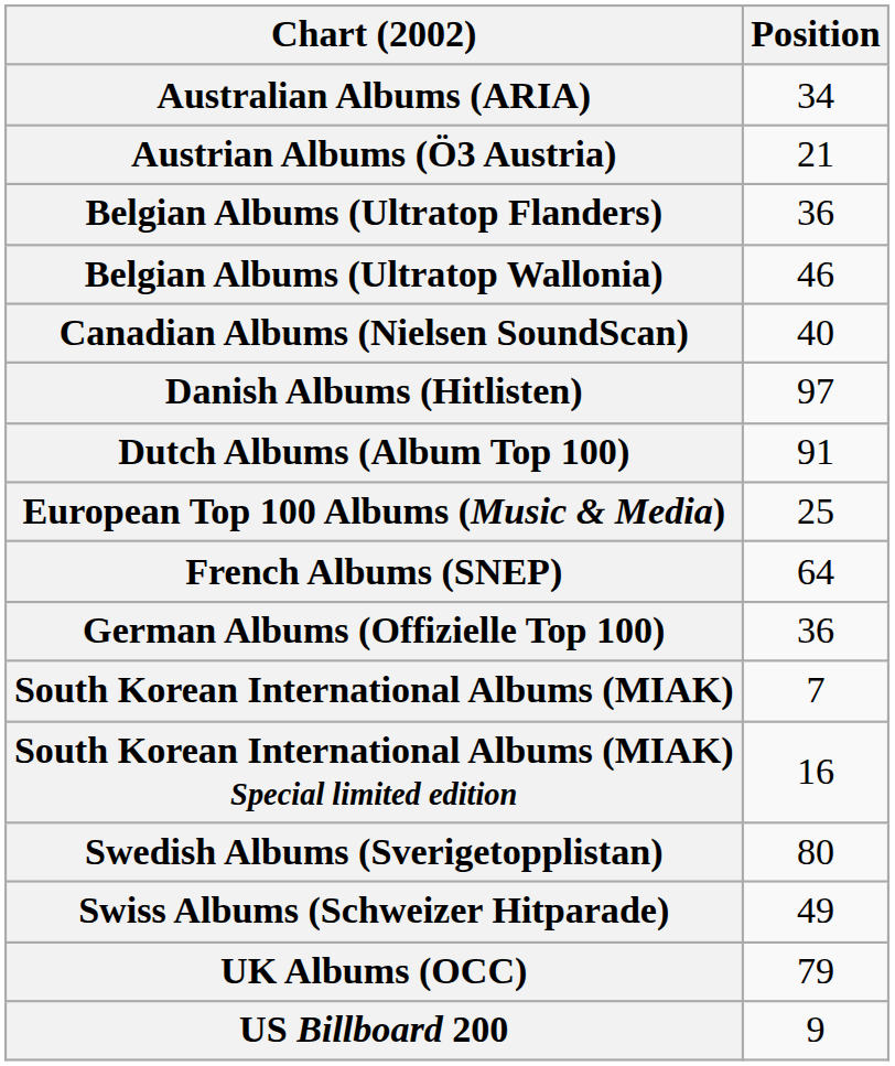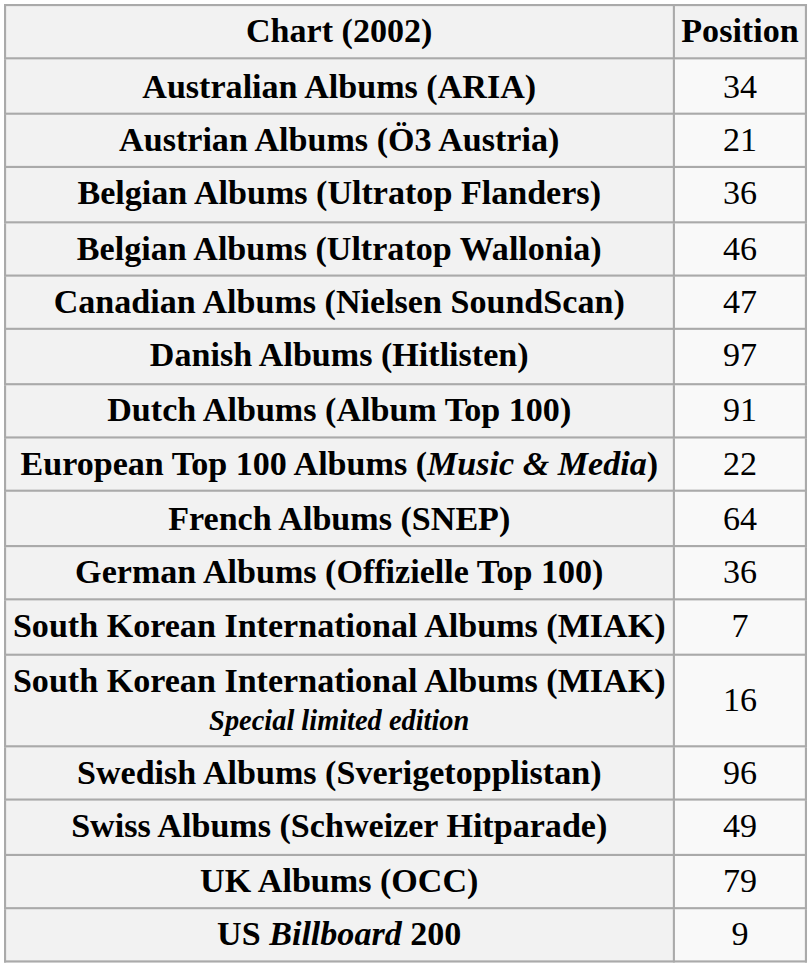 <table class="wikitable sortable plainrowheaders" style="text-align:center">
 <tr>
 <th scope="col">Chart (2002)</th>
 <th scope="col">Position</th>
 </tr>
 <tr>
 <th scope="row">Australian Albums (ARIA)</th>
 <td>34</td>
 </tr>
 <tr>
 <th scope="row">Austrian Albums (Ö3 Austria)</th>
 <td>21</td>
 </tr>
 <tr>
 <th scope="row">Belgian Albums (Ultratop Flanders)</th>
 <td>36</td>
 </tr>
 <tr>
 <th scope="row">Belgian Albums (Ultratop Wallonia)</th>
 <td>46</td>
 </tr>
 <tr>
 <th scope="row">Canadian Albums (Nielsen SoundScan)</th>
-<td>40</td>
+<td>47</td>
 </tr>
 <tr>
 <th scope="row">Danish Albums (Hitlisten)</th>
 <td>97</td>
 </tr>
 <tr>
 <th scope="row">Dutch Albums (Album Top 100)</th>
 <td>91</td>
 </tr>
 <tr>
 <th scope="row">European Top 100 Albums (<em>Music & Media</em>)</th>
-<td>25</td>
+<td>22</td>
 </tr>
 <tr>
 <th scope="row">French Albums (SNEP)</th>
 <td>64</td>
 </tr>
 <tr>
 <th scope="row">German Albums (Offizielle Top 100)</th>
 <td>36</td>
 </tr>
 <tr>
 <th scope="row">South Korean International Albums (MIAK)</th>
 <td>7</td>
 </tr>
 <tr>
 <th scope="row">South Korean International Albums (MIAK)<br><small><em>Special limited edition</em></small></th>
 <td>16</td>
 </tr>
 <tr>
 <th scope="row">Swedish Albums (Sverigetopplistan)</th>
-<td>80</td>
+<td>96</td>
 </tr>
 <tr>
 <th scope="row">Swiss Albums (Schweizer Hitparade)</th>
 <td>49</td>
 </tr>
 <tr>
 <th scope="row">UK Albums (OCC)</th>
 <td>79</td>
 </tr>
 <tr>
 <th scope="row">US <em>Billboard</em> 200</th>
 <td>9</td>
 </tr>
 </table>
